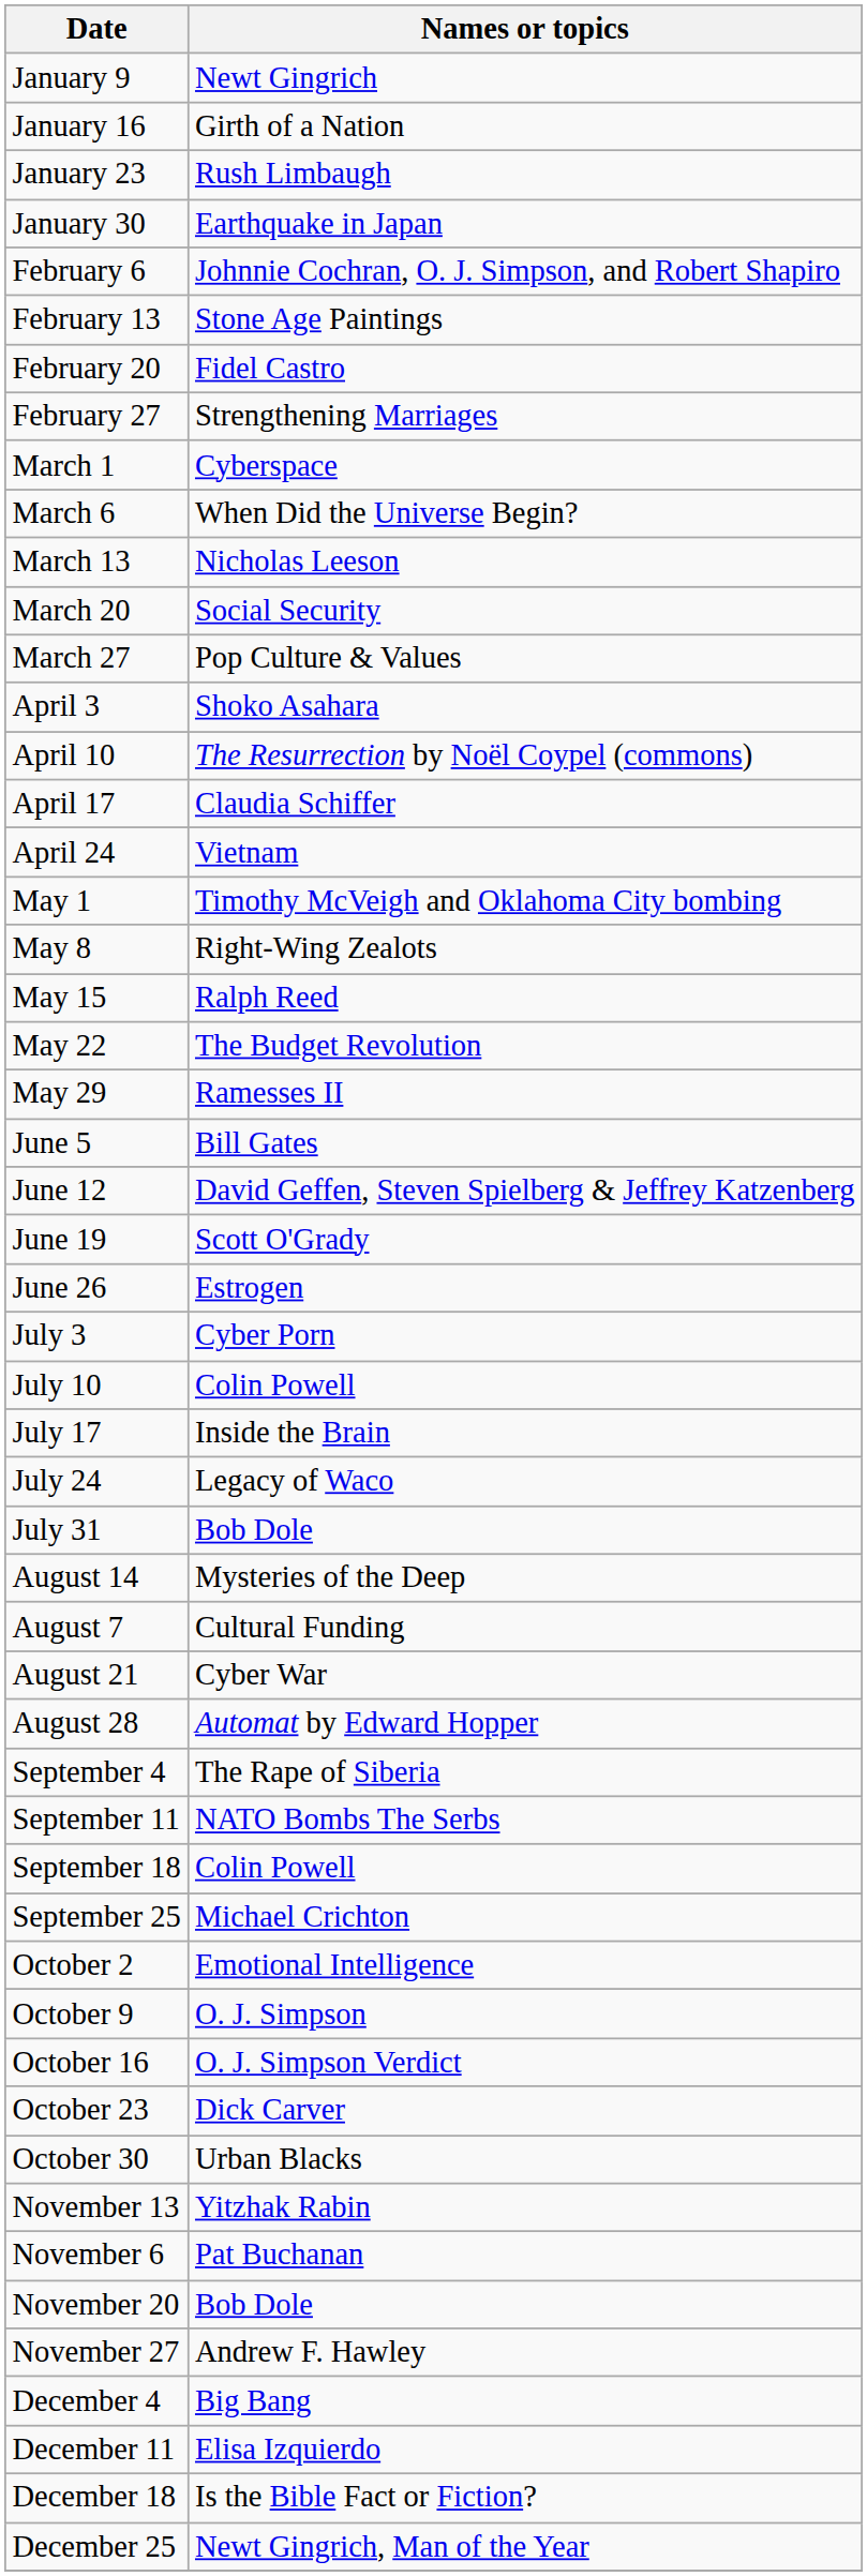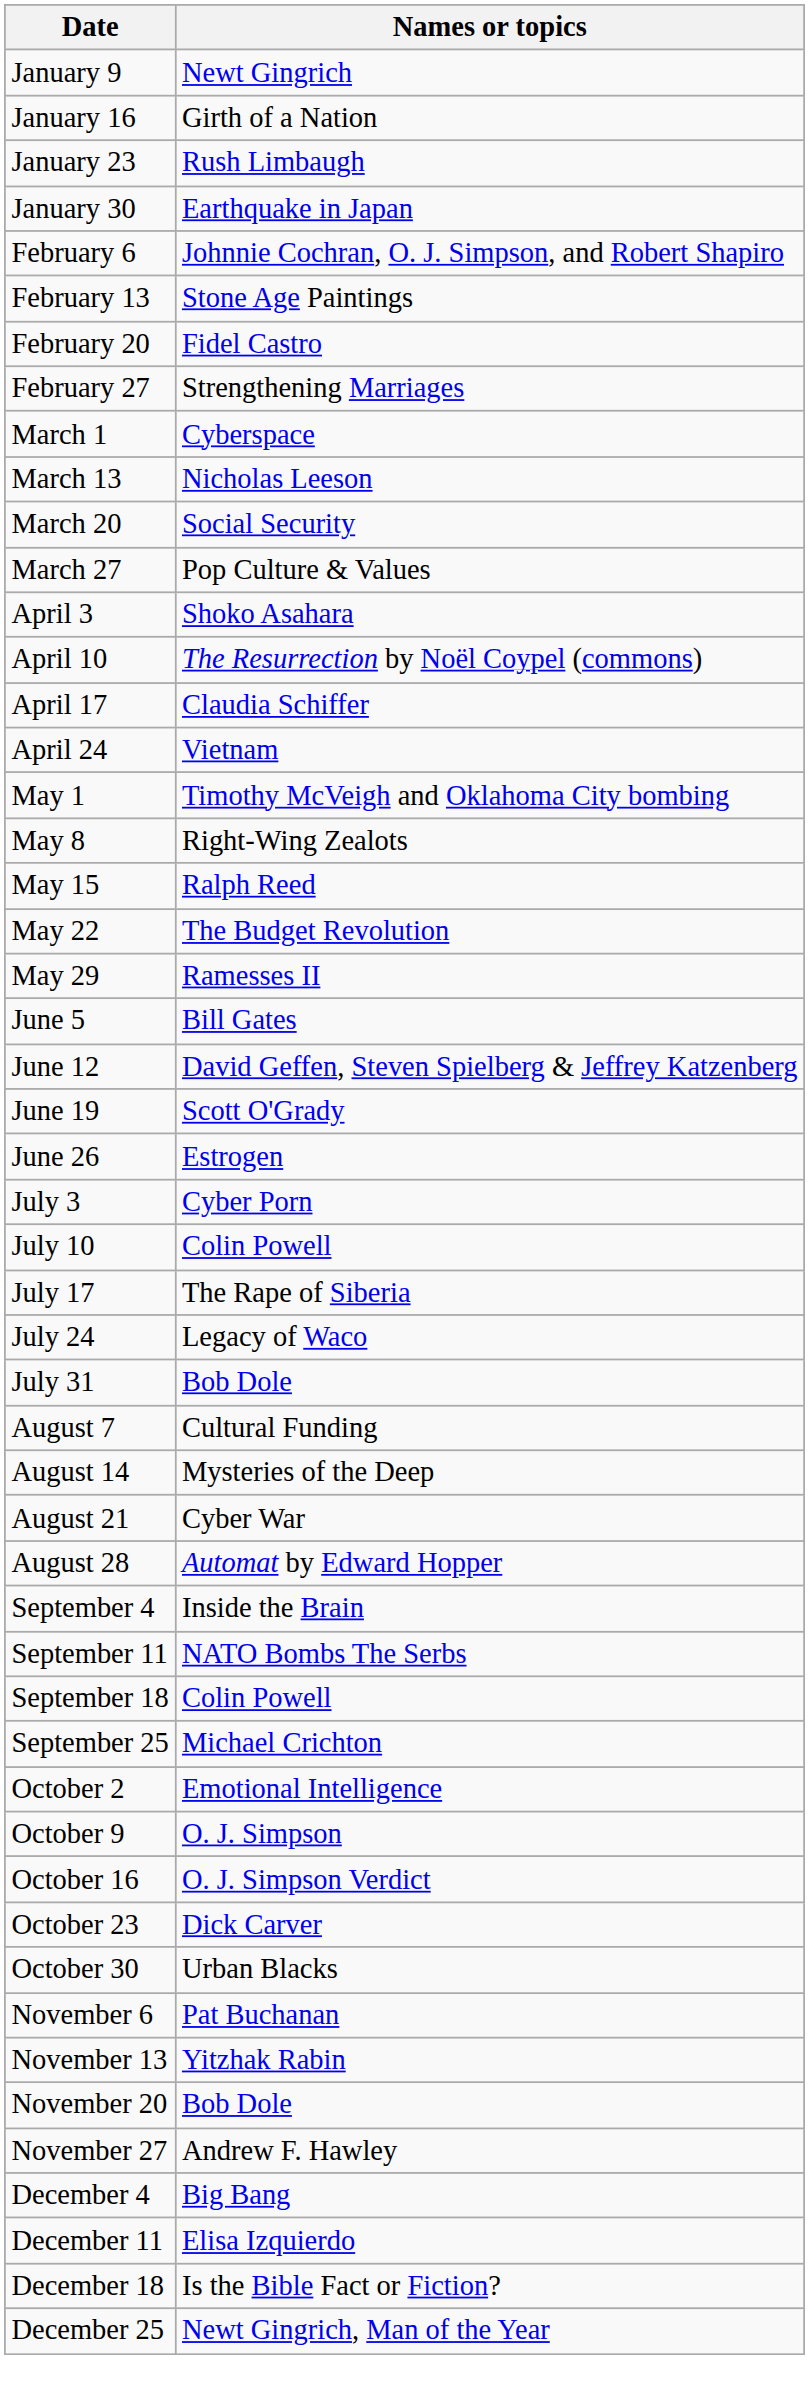 <table class="wikitable">
 <tr>
 <th>Date</th>
 <th>Names or topics</th>
 </tr>
 <tr>
 <td>January 9</td>
 <td><a href='#'>Newt Gingrich</a></td>
 </tr>
 <tr>
 <td>January 16</td>
 <td>Girth of a Nation</td>
 </tr>
 <tr>
 <td>January 23</td>
 <td><a href='#'>Rush Limbaugh</a></td>
 </tr>
 <tr>
 <td>January 30</td>
 <td><a href='#'>Earthquake in Japan</a></td>
 </tr>
 <tr>
 <td>February 6</td>
 <td><a href='#'>Johnnie Cochran</a>, <a href='#'>O. J. Simpson</a>, and <a href='#'>Robert Shapiro</a></td>
 </tr>
 <tr>
 <td>February 13</td>
 <td><a href='#'>Stone Age</a> Paintings</td>
 </tr>
 <tr>
 <td>February 20</td>
 <td><a href='#'>Fidel Castro</a></td>
 </tr>
 <tr>
 <td>February 27</td>
 <td>Strengthening <a href='#'>Marriages</a></td>
 </tr>
 <tr>
 <td>March 1</td>
 <td><a href='#'>Cyberspace</a></td>
-</tr>
-<tr>
-<td>March 6</td>
-<td>When Did the <a href='#'>Universe</a> Begin?</td>
 </tr>
 <tr>
 <td>March 13</td>
 <td><a href='#'>Nicholas Leeson</a></td>
 </tr>
 <tr>
 <td>March 20</td>
 <td><a href='#'>Social Security</a></td>
 </tr>
 <tr>
 <td>March 27</td>
 <td>Pop Culture & Values</td>
 </tr>
 <tr>
 <td>April 3</td>
 <td><a href='#'>Shoko Asahara</a></td>
 </tr>
 <tr>
 <td>April 10</td>
 <td><em><a href='#'>The Resurrection</a></em> by <a href='#'>Noël Coypel</a> (<a href='#'>commons</a>)</td>
 </tr>
 <tr>
 <td>April 17</td>
 <td><a href='#'>Claudia Schiffer</a></td>
 </tr>
 <tr>
 <td>April 24</td>
 <td><a href='#'>Vietnam</a></td>
 </tr>
 <tr>
 <td>May 1</td>
 <td><a href='#'>Timothy McVeigh</a> and <a href='#'>Oklahoma City bombing</a></td>
 </tr>
 <tr>
 <td>May 8</td>
 <td>Right-Wing Zealots</td>
 </tr>
 <tr>
 <td>May 15</td>
 <td><a href='#'>Ralph Reed</a></td>
 </tr>
 <tr>
 <td>May 22</td>
 <td><a href='#'>The Budget Revolution</a></td>
 </tr>
 <tr>
 <td>May 29</td>
 <td><a href='#'>Ramesses II</a></td>
 </tr>
 <tr>
 <td>June 5</td>
 <td><a href='#'>Bill Gates</a></td>
 </tr>
 <tr>
 <td>June 12</td>
 <td><a href='#'>David Geffen</a>, <a href='#'>Steven Spielberg</a> & <a href='#'>Jeffrey Katzenberg</a></td>
 </tr>
 <tr>
 <td>June 19</td>
 <td><a href='#'>Scott O'Grady</a></td>
 </tr>
 <tr>
 <td>June 26</td>
 <td><a href='#'>Estrogen</a></td>
 </tr>
 <tr>
 <td>July 3</td>
 <td><a href='#'>Cyber Porn</a></td>
 </tr>
 <tr>
 <td>July 10</td>
 <td><a href='#'>Colin Powell</a></td>
 </tr>
 <tr>
 <td>July 17</td>
-<td>Inside the <a href='#'>Brain</a></td>
+<td>The Rape of <a href='#'>Siberia</a></td>
 </tr>
 <tr>
 <td>July 24</td>
 <td>Legacy of <a href='#'>Waco</a></td>
 </tr>
 <tr>
 <td>July 31</td>
 <td><a href='#'>Bob Dole</a></td>
 </tr>
 <tr>
+<td>August 7</td>
+<td>Cultural Funding</td>
+</tr>
+<tr>
 <td>August 14</td>
 <td>Mysteries of the Deep</td>
-</tr>
-<tr>
-<td>August 7</td>
-<td>Cultural Funding</td>
 </tr>
 <tr>
 <td>August 21</td>
 <td>Cyber War</td>
 </tr>
 <tr>
 <td>August 28</td>
 <td><em><a href='#'>Automat</a></em> by <a href='#'>Edward Hopper</a></td>
 </tr>
 <tr>
 <td>September 4</td>
-<td>The Rape of <a href='#'>Siberia</a></td>
+<td>Inside the <a href='#'>Brain</a></td>
 </tr>
 <tr>
 <td>September 11</td>
 <td><a href='#'>NATO Bombs The Serbs</a></td>
 </tr>
 <tr>
 <td>September 18</td>
 <td><a href='#'>Colin Powell</a></td>
 </tr>
 <tr>
 <td>September 25</td>
 <td><a href='#'>Michael Crichton</a></td>
 </tr>
 <tr>
 <td>October 2</td>
 <td><a href='#'>Emotional Intelligence</a></td>
 </tr>
 <tr>
 <td>October 9</td>
 <td><a href='#'>O. J. Simpson</a></td>
 </tr>
 <tr>
 <td>October 16</td>
 <td><a href='#'>O. J. Simpson Verdict</a></td>
 </tr>
 <tr>
 <td>October 23</td>
 <td><a href='#'>Dick Carver</a></td>
 </tr>
 <tr>
 <td>October 30</td>
 <td>Urban Blacks</td>
 </tr>
 <tr>
+<td>November 6</td>
+<td><a href='#'>Pat Buchanan</a></td>
+</tr>
+<tr>
 <td>November 13</td>
 <td><a href='#'>Yitzhak Rabin</a></td>
-</tr>
-<tr>
-<td>November 6</td>
-<td><a href='#'>Pat Buchanan</a></td>
 </tr>
 <tr>
 <td>November 20</td>
 <td><a href='#'>Bob Dole</a></td>
 </tr>
 <tr>
 <td>November 27</td>
 <td>Andrew F. Hawley</td>
 </tr>
 <tr>
 <td>December 4</td>
 <td><a href='#'>Big Bang</a></td>
 </tr>
 <tr>
 <td>December 11</td>
 <td><a href='#'>Elisa Izquierdo</a></td>
 </tr>
 <tr>
 <td>December 18</td>
 <td>Is the <a href='#'>Bible</a> Fact or <a href='#'>Fiction</a>?</td>
 </tr>
 <tr>
 <td>December 25</td>
 <td><a href='#'>Newt Gingrich</a>, <a href='#'>Man of the Year</a></td>
 </tr>
 <tr>
 </tr>
 </table>
